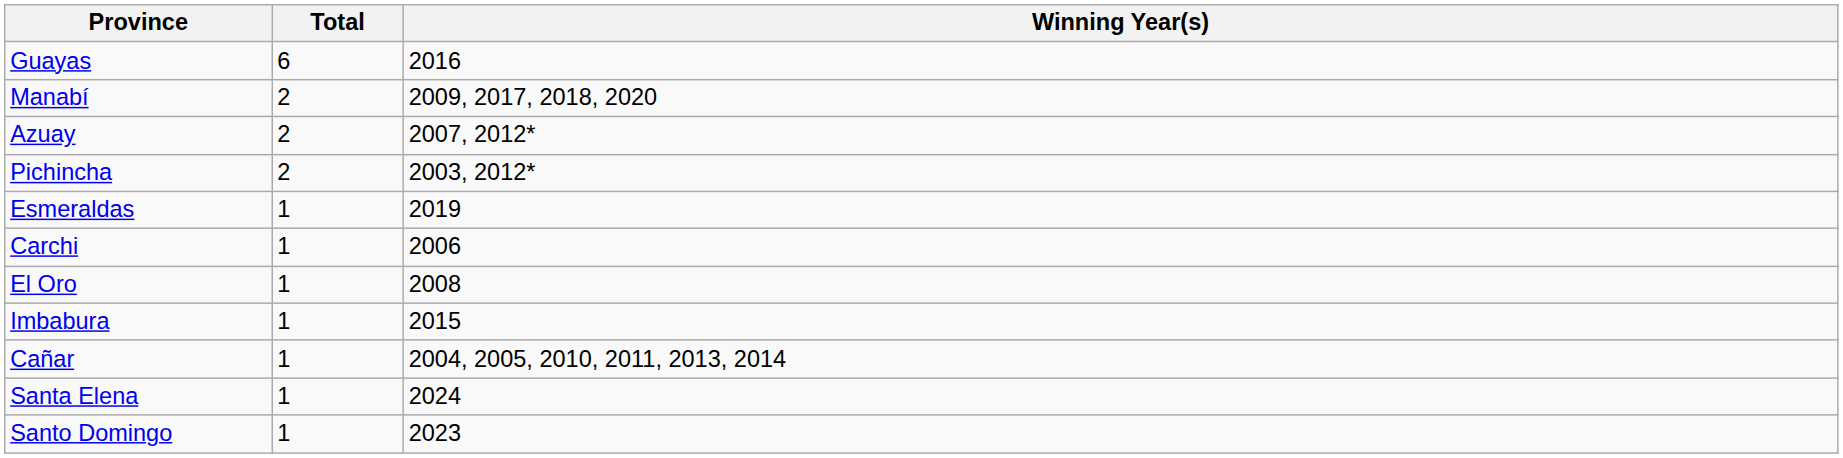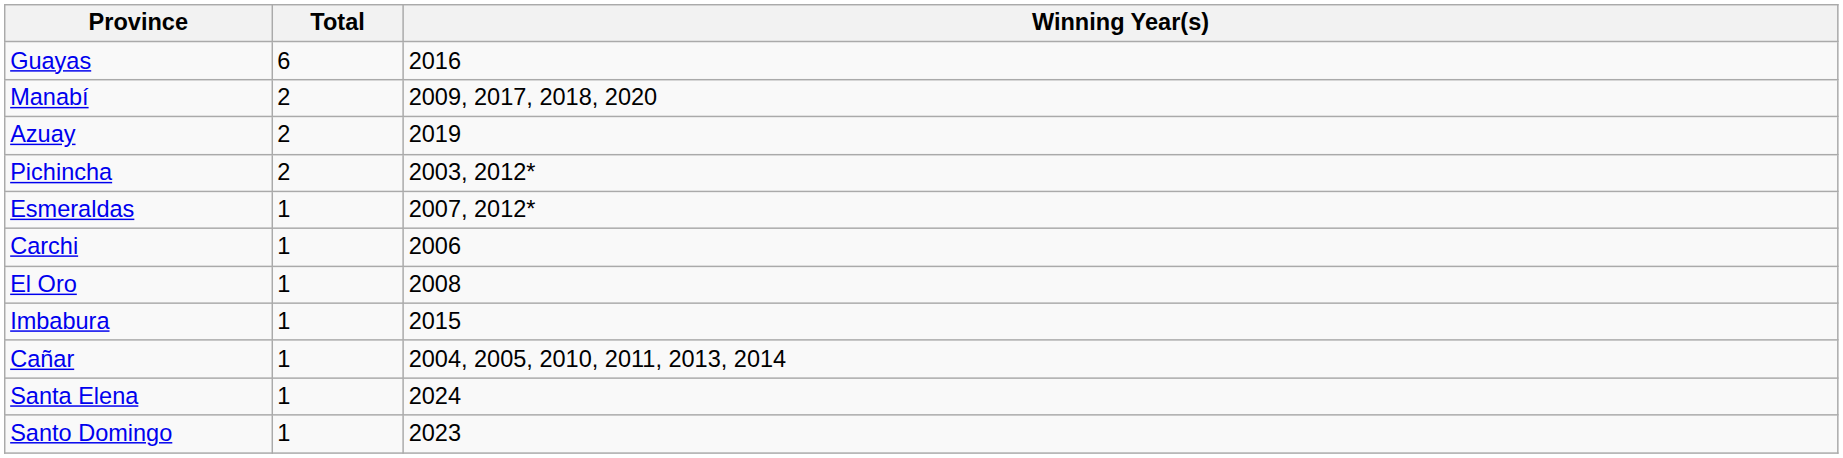 <table class="wikitable">
 <tr>
 <th width=2% bgcolor="#FFE1F5">Province</th>
 <th width=1% bgcolor="#FFE1F5">Total</th>
 <th width=17% bgcolor="#FFE1F5">Winning Year(s)</th>
 </tr>
 <tr>
 <td><a href='#'>Guayas</a></td>
 <td>6</td>
 <td>2016</td>
 </tr>
 <tr>
 <td><a href='#'>Manabí</a></td>
 <td>2</td>
 <td>2009, 2017, 2018, 2020</td>
 </tr>
 <tr>
 <td><a href='#'>Azuay</a></td>
 <td>2</td>
-<td>2007, 2012*</td>
+<td>2019</td>
 </tr>
 <tr>
 <td><a href='#'>Pichincha</a></td>
 <td>2</td>
 <td>2003, 2012*</td>
 </tr>
 <tr>
 <td><a href='#'>Esmeraldas</a></td>
 <td>1</td>
-<td>2019</td>
+<td>2007, 2012*</td>
 </tr>
 <tr>
 <td><a href='#'>Carchi</a></td>
 <td>1</td>
 <td>2006</td>
 </tr>
 <tr>
 <td><a href='#'>El Oro</a></td>
 <td>1</td>
 <td>2008</td>
 </tr>
 <tr>
 <td><a href='#'>Imbabura</a></td>
 <td>1</td>
 <td>2015</td>
 </tr>
 <tr>
 <td><a href='#'>Cañar</a></td>
 <td>1</td>
 <td>2004, 2005, 2010, 2011, 2013, 2014</td>
 </tr>
 <tr>
 <td><a href='#'>Santa Elena</a></td>
 <td>1</td>
 <td>2024</td>
 </tr>
 <tr>
 <td><a href='#'>Santo Domingo</a></td>
 <td>1</td>
 <td>2023</td>
 </tr>
 </table>
